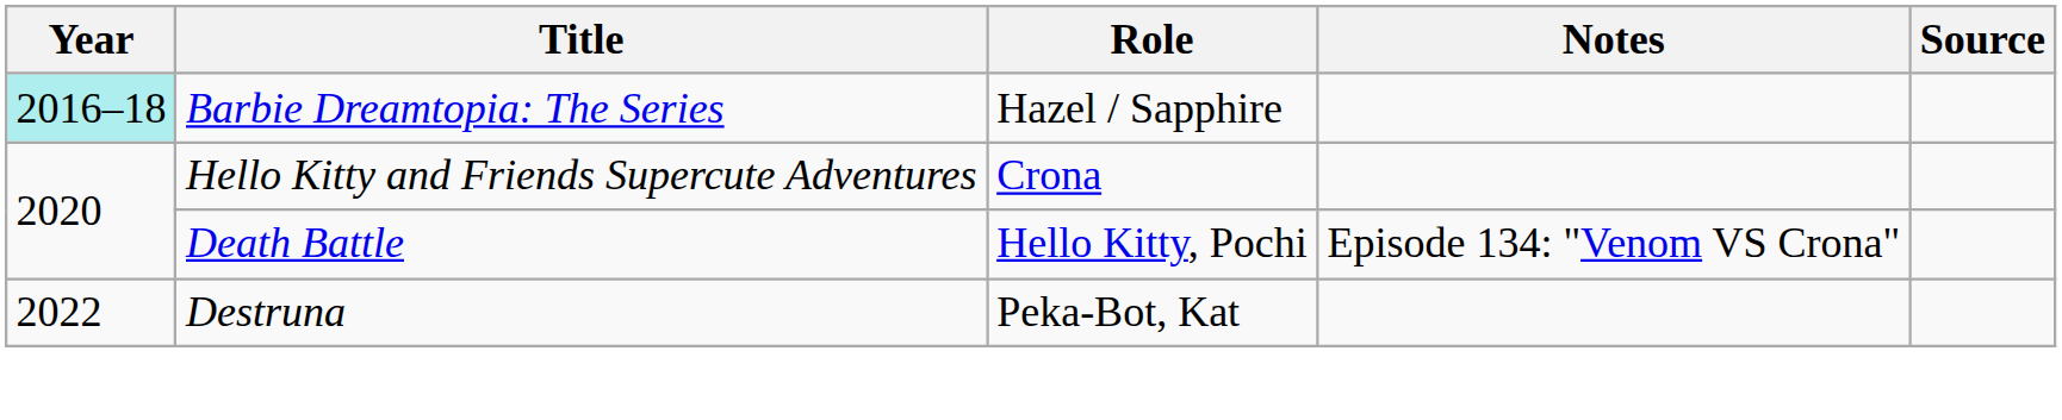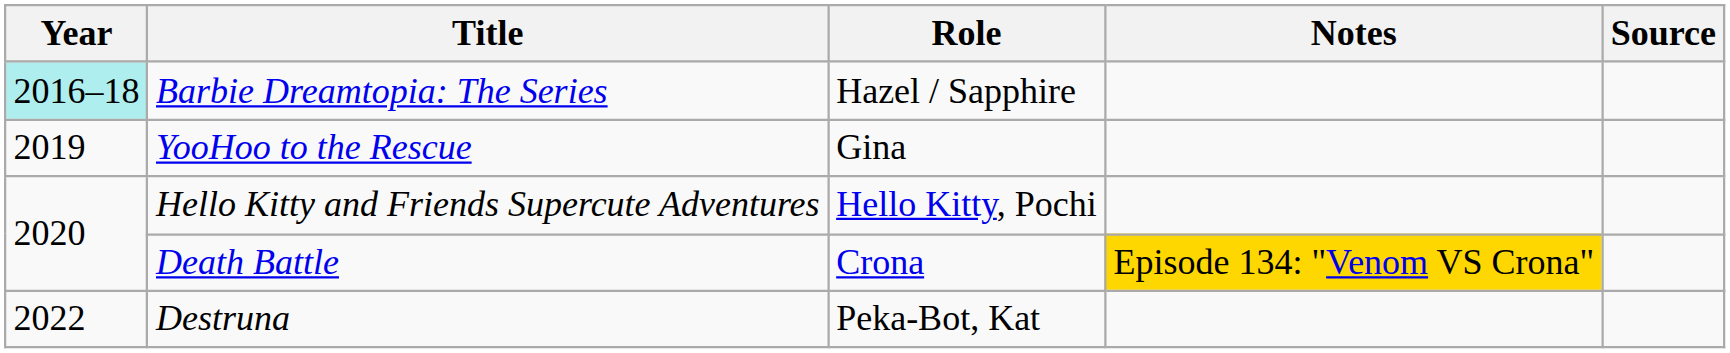 <table class="wikitable sortable plainrowheaders">
 <tr>
 <th>Year</th>
 <th>Title</th>
 <th>Role</th>
 <th class="unsortable">Notes</th>
 <th class="unsortable">Source</th>
 </tr>
 <tr>
 <td style="background: paleturquoise;">2016–18</td>
 <td><em><a href='#'>Barbie Dreamtopia: The Series</a></em></td>
 <td>Hazel / Sapphire</td>
 <td></td>
 <td></td>
 </tr>
 <tr>
+<td>2019</td>
+<td><em><a href='#'>YooHoo to the Rescue</a></em></td>
+<td>Gina</td>
+<td></td>
+<td></td>
+</tr>
+<tr>
 <td rowspan="2">2020</td>
 <td><em>Hello Kitty and Friends Supercute Adventures</em></td>
-<td><a href='#'>Crona</a></td>
+<td><a href='#'>Hello Kitty</a>, Pochi</td>
 <td></td>
 <td></td>
 </tr>
 <tr>
 <td><em><a href='#'>Death Battle</a></em></td>
-<td><a href='#'>Hello Kitty</a>, Pochi</td>
-<td>Episode 134: "<a href='#'>Venom</a> VS Crona"</td>
+<td><a href='#'>Crona</a></td>
+<td style="background: gold;">Episode 134: "<a href='#'>Venom</a> VS Crona"</td>
 <td></td>
 </tr>
 <tr>
 <td>2022</td>
 <td><em>Destruna</em></td>
 <td>Peka-Bot, Kat</td>
 <td></td>
 <td></td>
 </tr>
 </table>
